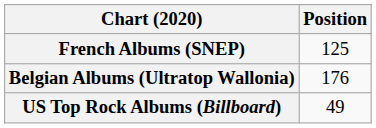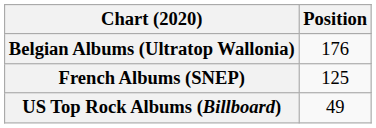 <table class="wikitable sortable plainrowheaders" style="text-align:center">
 <tr>
 <th scope="col">Chart (2020)</th>
 <th scope="col">Position</th>
 </tr>
 <tr>
+<th scope="row">Belgian Albums (Ultratop Wallonia)</th>
+<td>176</td>
+</tr>
+<tr>
 <th scope="row">French Albums (SNEP)</th>
 <td>125</td>
-</tr>
-<tr>
-<th scope="row">Belgian Albums (Ultratop Wallonia)</th>
-<td>176</td>
 </tr>
 <tr>
 <th scope="row">US Top Rock Albums (<em>Billboard</em>)</th>
 <td>49</td>
 </tr>
 </table>
